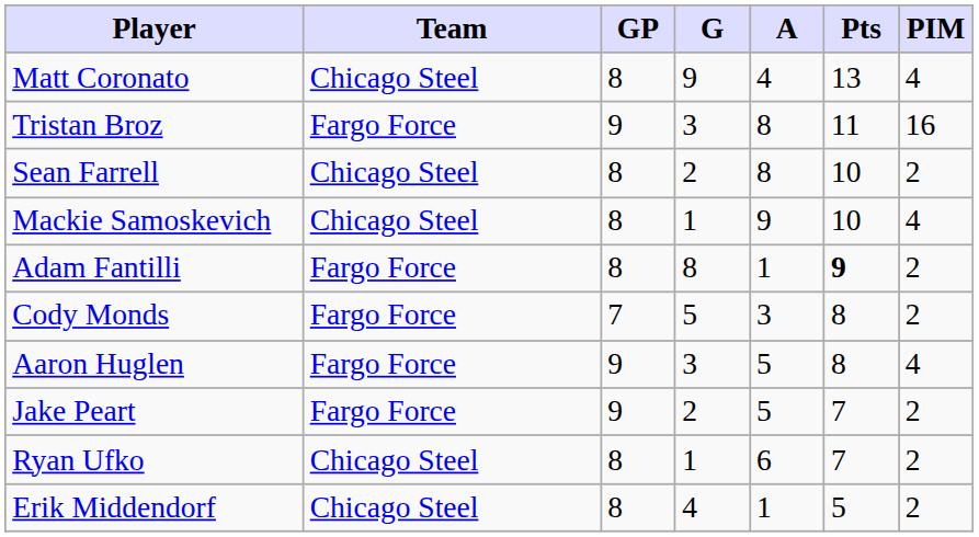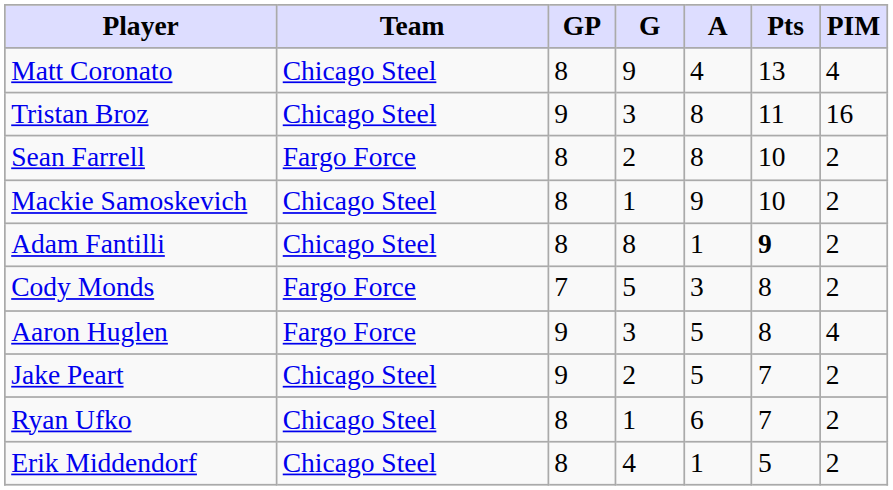 <table class="wikitable">
 <tr>
 <th style="background:#ddf; width:30%;">Player</th>
 <th style="background:#ddf; width:30%;">Team</th>
 <th style="background:#ddf; width:7.5%;">GP</th>
 <th style="background:#ddf; width:7.5%;">G</th>
 <th style="background:#ddf; width:7.5%;">A</th>
 <th style="background:#ddf; width:7.5%;">Pts</th>
 <th style="background:#ddf; width:7.5%;">PIM</th>
 </tr>
 <tr>
 <td><a href='#'>Matt Coronato</a></td>
 <td><a href='#'>Chicago Steel</a></td>
 <td>8</td>
 <td>9</td>
 <td>4</td>
 <td>13</td>
 <td>4</td>
 </tr>
 <tr>
 <td><a href='#'>Tristan Broz</a></td>
-<td><a href='#'>Fargo Force</a></td>
+<td><a href='#'>Chicago Steel</a></td>
 <td>9</td>
 <td>3</td>
 <td>8</td>
 <td>11</td>
 <td>16</td>
 </tr>
 <tr>
 <td><a href='#'>Sean Farrell</a></td>
-<td><a href='#'>Chicago Steel</a></td>
+<td><a href='#'>Fargo Force</a></td>
 <td>8</td>
 <td>2</td>
 <td>8</td>
 <td>10</td>
 <td>2</td>
 </tr>
 <tr>
 <td><a href='#'>Mackie Samoskevich</a></td>
 <td><a href='#'>Chicago Steel</a></td>
 <td>8</td>
 <td>1</td>
 <td>9</td>
 <td>10</td>
-<td>4</td>
+<td>2</td>
 </tr>
 <tr>
 <td><a href='#'>Adam Fantilli</a></td>
-<td><a href='#'>Fargo Force</a></td>
+<td><a href='#'>Chicago Steel</a></td>
 <td>8</td>
 <td>8</td>
 <td>1</td>
 <td><strong>9</strong></td>
 <td>2</td>
 </tr>
 <tr>
 <td><a href='#'>Cody Monds</a></td>
 <td><a href='#'>Fargo Force</a></td>
 <td>7</td>
 <td>5</td>
 <td>3</td>
 <td>8</td>
 <td>2</td>
 </tr>
 <tr>
 <td><a href='#'>Aaron Huglen</a></td>
 <td><a href='#'>Fargo Force</a></td>
 <td>9</td>
 <td>3</td>
 <td>5</td>
 <td>8</td>
 <td>4</td>
 </tr>
 <tr>
 <td><a href='#'>Jake Peart</a></td>
-<td><a href='#'>Fargo Force</a></td>
+<td><a href='#'>Chicago Steel</a></td>
 <td>9</td>
 <td>2</td>
 <td>5</td>
 <td>7</td>
 <td>2</td>
 </tr>
 <tr>
 <td><a href='#'>Ryan Ufko</a></td>
 <td><a href='#'>Chicago Steel</a></td>
 <td>8</td>
 <td>1</td>
 <td>6</td>
 <td>7</td>
 <td>2</td>
 </tr>
 <tr>
 <td><a href='#'>Erik Middendorf</a></td>
 <td><a href='#'>Chicago Steel</a></td>
 <td>8</td>
 <td>4</td>
 <td>1</td>
 <td>5</td>
 <td>2</td>
 </tr>
 </table>
